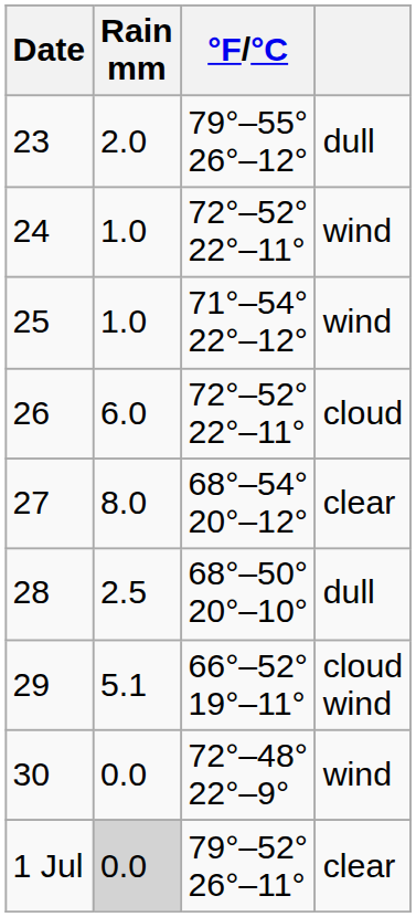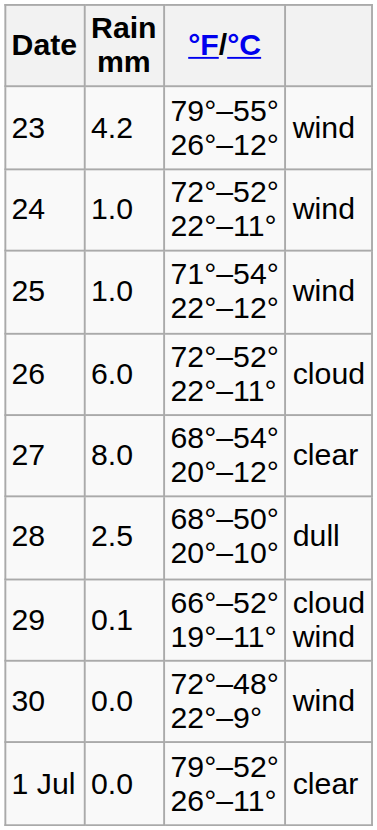 <table class="wikitable" style="float:right; margin:0 0 1em 1em;">
 <tr>
 <th>Date</th>
 <th>Rain<br>mm</th>
 <th><a href='#'>°F</a>/<a href='#'>°C</a></th>
 <th></th>
 </tr>
 <tr>
 <td>23</td>
-<td>2.0</td>
+<td>4.2</td>
 <td>79°–55°<br>26°–12°</td>
-<td>dull</td>
+<td>wind</td>
 </tr>
 <tr>
 <td>24</td>
 <td>1.0</td>
 <td>72°–52°<br>22°–11°</td>
 <td>wind</td>
 </tr>
 <tr>
 <td>25</td>
 <td>1.0</td>
 <td>71°–54°<br>22°–12°</td>
 <td>wind</td>
 </tr>
 <tr>
 <td>26</td>
 <td>6.0</td>
 <td>72°–52°<br>22°–11°</td>
 <td>cloud</td>
 </tr>
 <tr>
 <td>27</td>
 <td>8.0</td>
 <td>68°–54°<br>20°–12°</td>
 <td>clear</td>
 </tr>
 <tr>
 <td>28</td>
 <td>2.5</td>
 <td>68°–50°<br>20°–10°</td>
 <td>dull</td>
 </tr>
 <tr>
 <td>29</td>
-<td>5.1</td>
+<td>0.1</td>
 <td>66°–52°<br>19°–11°</td>
 <td>cloud<br>wind</td>
 </tr>
 <tr>
 <td>30</td>
 <td>0.0</td>
 <td>72°–48°<br>22°–9°</td>
 <td>wind</td>
 </tr>
 <tr>
 <td>1 Jul</td>
-<td style="background: lightgrey;">0.0</td>
+<td>0.0</td>
 <td>79°–52°<br>26°–11°</td>
 <td>clear</td>
 </tr>
 </table>
